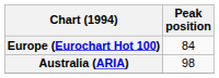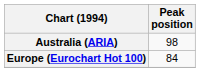 <table class="wikitable sortable plainrowheaders">
 <tr>
 <th>Chart (1994)</th>
 <th>Peak<br>position</th>
 </tr>
 <tr>
+<th scope="row">Australia (<a href='#'>ARIA</a>)</th>
+<td align="center">98</td>
+</tr>
+<tr>
 <th scope="row">Europe (<a href='#'>Eurochart Hot 100</a>)</th>
 <td align="center">84</td>
 </tr>
 <tr>
-<th scope="row">Australia (<a href='#'>ARIA</a>)</th>
-<td align="center">98</td>
-</tr>
-<tr>
 </tr>
 </table>
